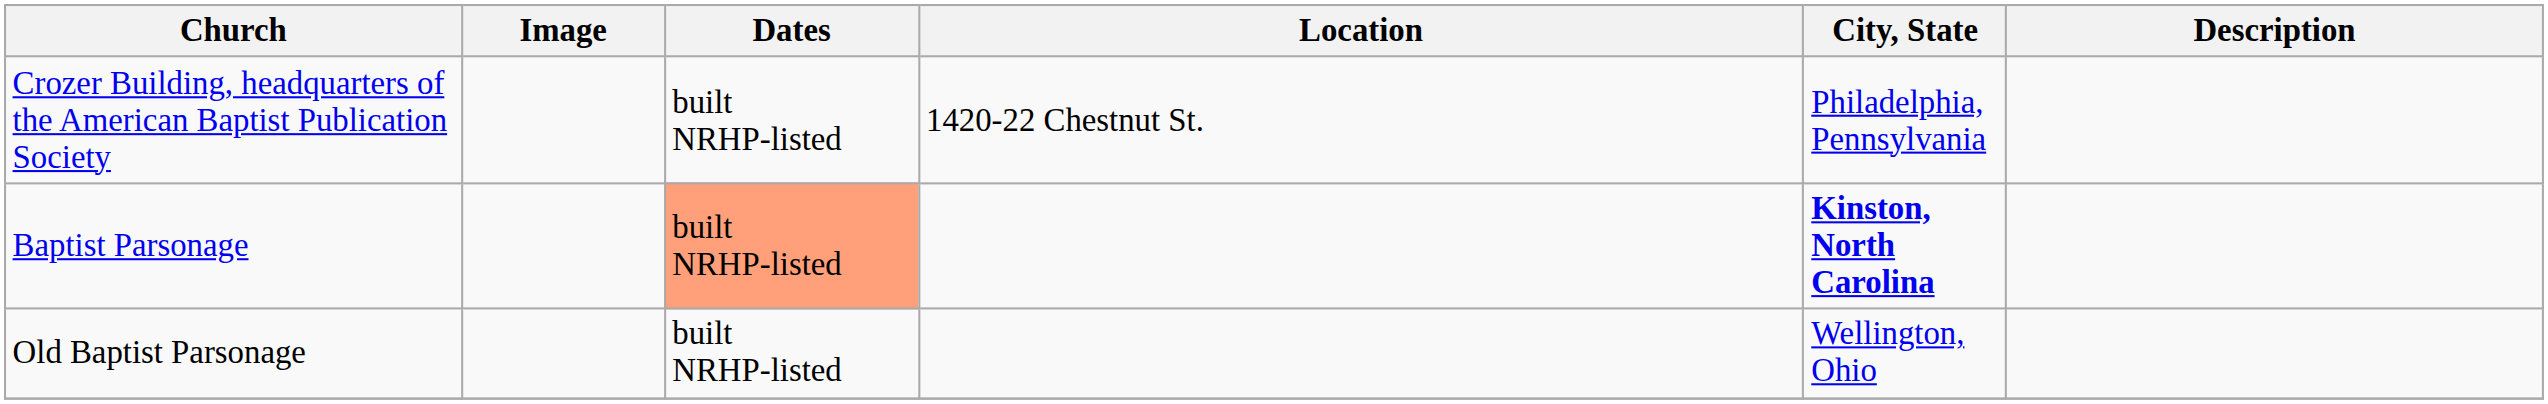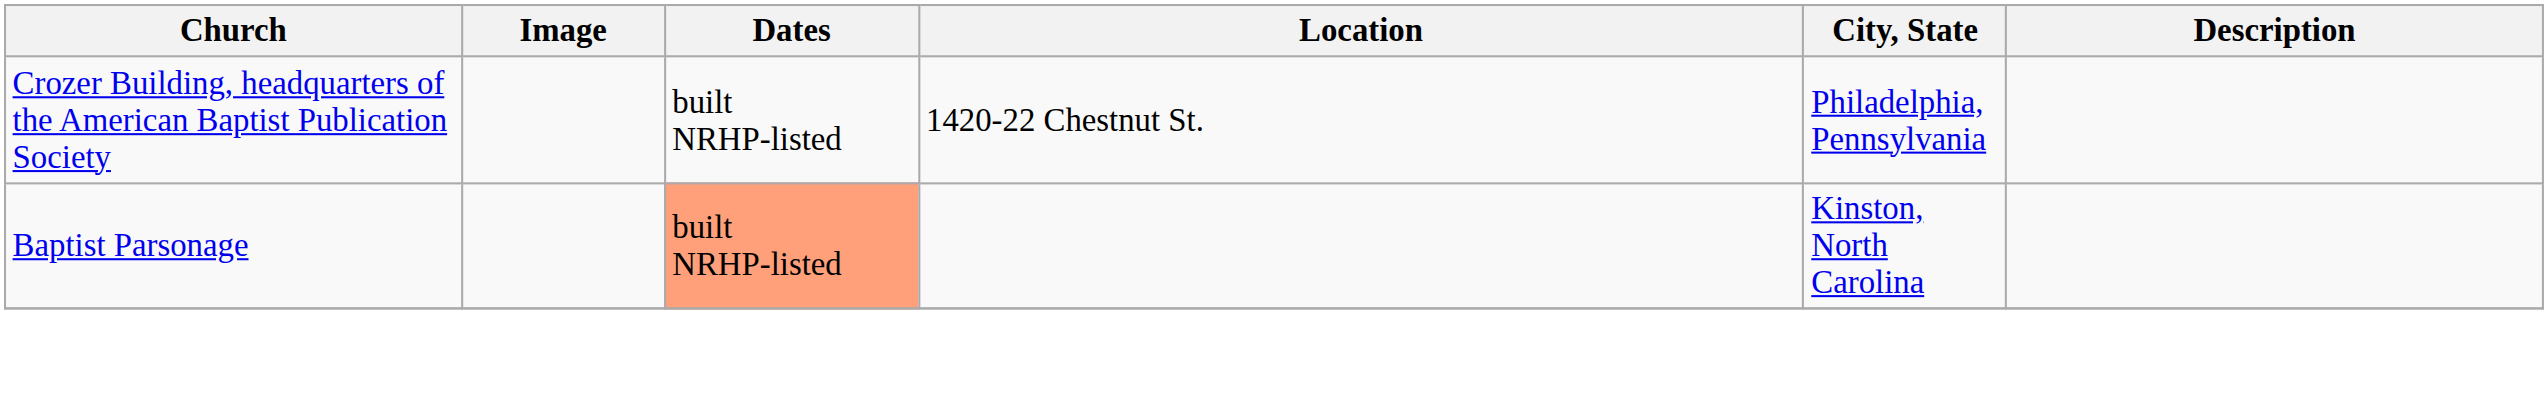 <table class="wikitable sortable" style="width:98%">
 <tr>
 <th width = 18%><strong>Church</strong></th>
 <th width = 8% class="unsortable"><strong>Image</strong></th>
 <th width = 10%><strong>Dates</strong></th>
 <th><strong>Location</strong></th>
 <th width = 8%><strong>City, State</strong></th>
 <th class="unsortable"><strong>Description</strong></th>
 </tr>
 <tr ->
 <td><a href='#'>Crozer Building, headquarters of the American Baptist Publication Society</a></td>
 <td></td>
 <td>built<br> NRHP-listed</td>
 <td>1420-22 Chestnut St.</td>
 <td><a href='#'>Philadelphia, Pennsylvania</a></td>
 <td></td>
 </tr>
 <tr ->
 <td><a href='#'>Baptist Parsonage</a></td>
 <td></td>
 <td style="background: lightsalmon;">built<br> NRHP-listed</td>
 <td></td>
-<td><strong><a href='#'>Kinston, North Carolina</a></strong></td>
-<td></td>
-</tr>
-<tr ->
-<td>Old Baptist Parsonage</td>
-<td></td>
-<td>built<br> NRHP-listed</td>
-<td></td>
-<td><a href='#'>Wellington, Ohio</a></td>
+<td><a href='#'>Kinston, North Carolina</a></td>
 <td></td>
 </tr>
 <tr ->
 </tr>
 </table>
